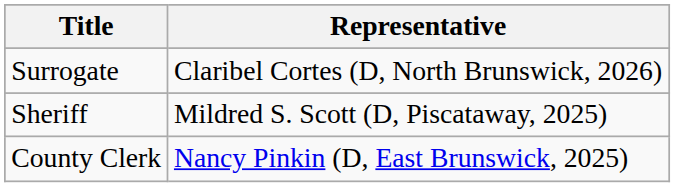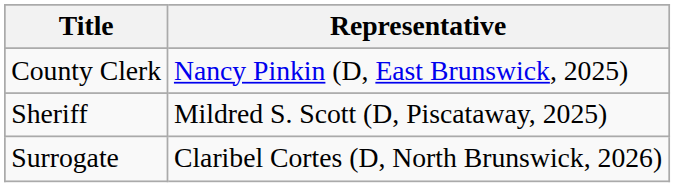 <table class="wikitable sortable">
 <tr>
 <th>Title</th>
 <th>Representative</th>
 </tr>
 <tr>
-<td>Surrogate</td>
-<td>Claribel Cortes (D, North Brunswick, 2026)</td>
+<td>County Clerk</td>
+<td><a href='#'>Nancy Pinkin</a> (D, <a href='#'>East Brunswick</a>, 2025)</td>
 </tr>
 <tr>
 <td>Sheriff</td>
 <td>Mildred S. Scott (D, Piscataway, 2025)</td>
 </tr>
 <tr>
-<td>County Clerk</td>
-<td><a href='#'>Nancy Pinkin</a> (D, <a href='#'>East Brunswick</a>, 2025)</td>
+<td>Surrogate</td>
+<td>Claribel Cortes (D, North Brunswick, 2026)</td>
 </tr>
 </table>
